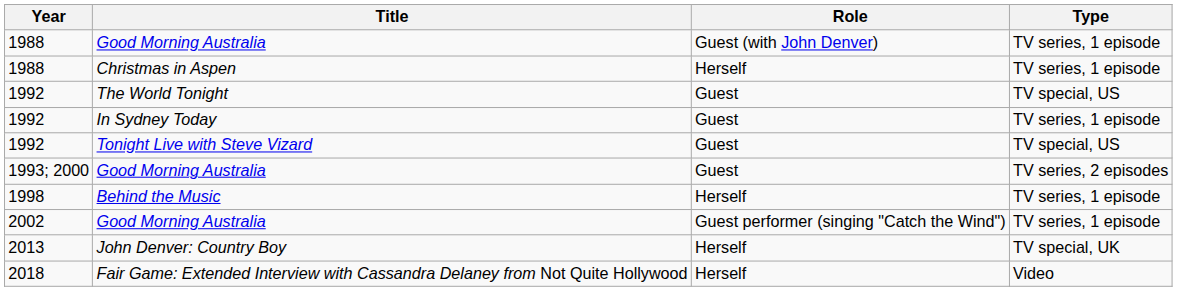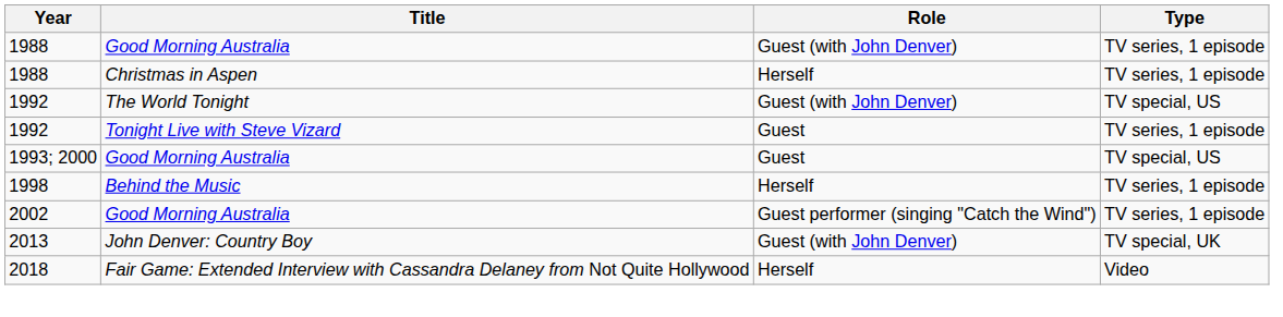 <table class="wikitable">
 <tr>
 <th>Year</th>
 <th>Title</th>
 <th>Role</th>
 <th>Type</th>
 </tr>
 <tr>
 <td>1988</td>
 <td><em><a href='#'>Good Morning Australia</a></em></td>
 <td>Guest (with <a href='#'>John Denver</a>)</td>
 <td>TV series, 1 episode</td>
 </tr>
 <tr>
 <td>1988</td>
 <td><em>Christmas in Aspen</em></td>
 <td>Herself</td>
 <td>TV series, 1 episode</td>
 </tr>
 <tr>
 <td>1992</td>
 <td><em>The World Tonight</em></td>
-<td>Guest</td>
+<td>Guest (with <a href='#'>John Denver</a>)</td>
 <td>TV special, US</td>
-</tr>
-<tr>
-<td>1992</td>
-<td><em>In Sydney Today</em></td>
-<td>Guest</td>
-<td>TV series, 1 episode</td>
 </tr>
 <tr>
 <td>1992</td>
 <td><em><a href='#'>Tonight Live with Steve Vizard</a></em></td>
 <td>Guest</td>
-<td>TV special, US</td>
+<td>TV series, 1 episode</td>
 </tr>
 <tr>
 <td>1993; 2000</td>
 <td><em><a href='#'>Good Morning Australia</a></em></td>
 <td>Guest</td>
-<td>TV series, 2 episodes</td>
+<td>TV special, US</td>
 </tr>
 <tr>
 <td>1998</td>
 <td><em><a href='#'>Behind the Music</a></em></td>
 <td>Herself</td>
 <td>TV series, 1 episode</td>
 </tr>
 <tr>
 <td>2002</td>
 <td><em><a href='#'>Good Morning Australia</a></em></td>
 <td>Guest performer (singing "Catch the Wind")</td>
 <td>TV series, 1 episode</td>
 </tr>
 <tr>
 <td>2013</td>
 <td><em>John Denver: Country Boy</em></td>
-<td>Herself</td>
+<td>Guest (with <a href='#'>John Denver</a>)</td>
 <td>TV special, UK</td>
 </tr>
 <tr>
 <td>2018</td>
 <td><em>Fair Game: Extended Interview with Cassandra Delaney from</em> Not Quite Hollywood</td>
 <td>Herself</td>
 <td>Video</td>
 </tr>
 </table>
